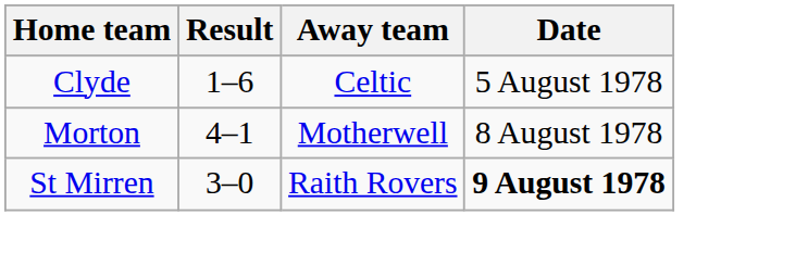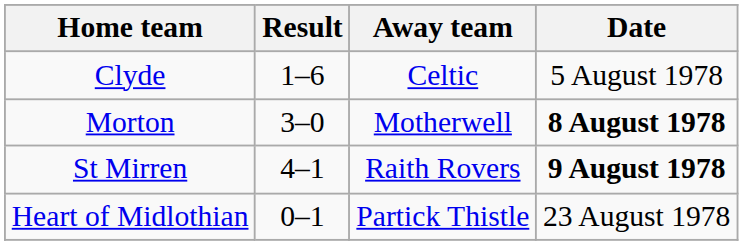 <table class="wikitable" style="text-align: center">
 <tr>
 <th>Home team</th>
 <th>Result</th>
 <th>Away team</th>
 <th>Date</th>
 </tr>
 <tr>
 <td><a href='#'>Clyde</a></td>
 <td>1–6</td>
 <td><a href='#'>Celtic</a></td>
 <td>5 August 1978</td>
 </tr>
 <tr>
 <td><a href='#'>Morton</a></td>
-<td>4–1</td>
+<td>3–0</td>
 <td><a href='#'>Motherwell</a></td>
-<td>8 August 1978</td>
+<td><strong>8 August 1978</strong></td>
 </tr>
 <tr>
 <td><a href='#'>St Mirren</a></td>
-<td>3–0</td>
+<td>4–1</td>
 <td><a href='#'>Raith Rovers</a></td>
 <td><strong>9 August 1978</strong></td>
 </tr>
+<tr>
+<td><a href='#'>Heart of Midlothian</a></td>
+<td>0–1</td>
+<td><a href='#'>Partick Thistle</a></td>
+<td>23 August 1978</td>
+</tr>
 </table>
